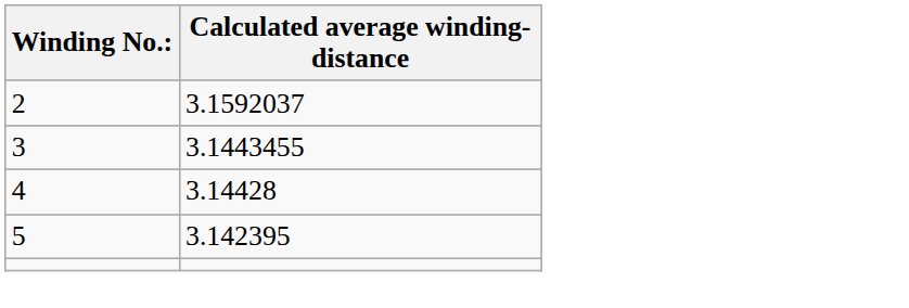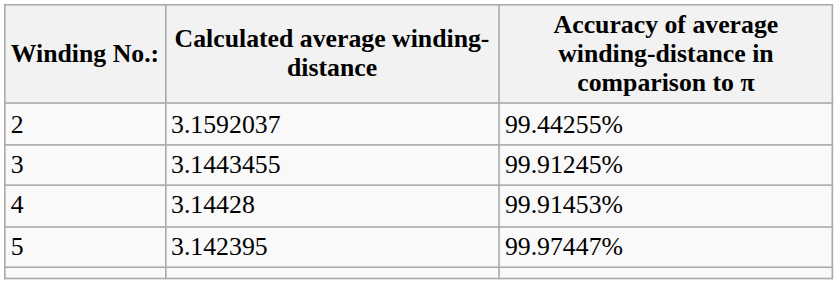 <table class="wikitable">
 <tr>
 <th>Winding No.:</th>
 <th width=200px>Calculated average winding-distance</th>
+<th width=200px>Accuracy of average winding-distance in comparison to π</th>
 </tr>
 <tr>
 <td>2</td>
 <td>3.1592037</td>
+<td>99.44255%</td>
 </tr>
 <tr>
 <td>3</td>
 <td>3.1443455</td>
+<td>99.91245%</td>
 </tr>
 <tr>
 <td>4</td>
 <td>3.14428</td>
+<td>99.91453%</td>
 </tr>
 <tr>
 <td>5</td>
 <td>3.142395</td>
+<td>99.97447%</td>
 </tr>
 <tr>
 <td></td>
 <td></td>
+<td></td>
 </tr>
 </table>
